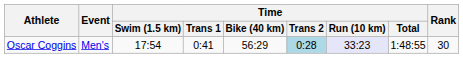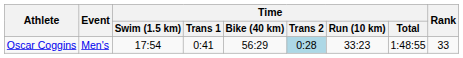 <table class="wikitable" style="font-size:90%">
 <tr>
 <th rowspan=2>Athlete</th>
 <th rowspan=2>Event</th>
 <th colspan=6>Time</th>
 <th rowspan=2>Rank</th>
 </tr>
 <tr style="font-size:95%">
 <th>Swim (1.5 km)</th>
 <th>Trans 1</th>
 <th>Bike (40 km)</th>
 <th>Trans 2</th>
 <th>Run (10 km)</th>
 <th>Total</th>
 </tr>
 <tr align=center>
 <td align=left><a href='#'>Oscar Coggins</a></td>
 <td align=left><a href='#'>Men's</a></td>
 <td>17:54</td>
 <td>0:41</td>
 <td>56:29</td>
 <td style="background: lightblue;">0:28</td>
-<td style="background: lavender;">33:23</td>
+<td>33:23</td>
 <td>1:48:55</td>
-<td>30</td>
+<td>33</td>
 </tr>
 </table>
